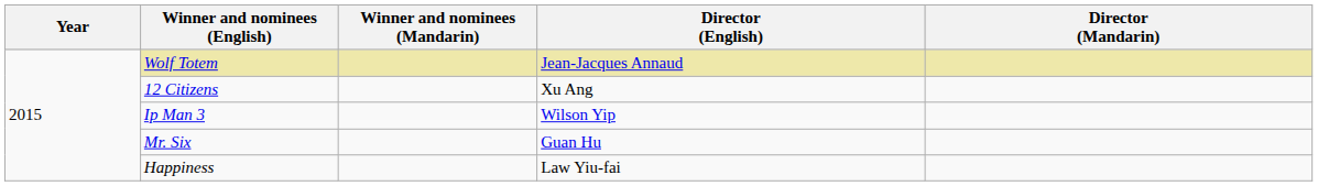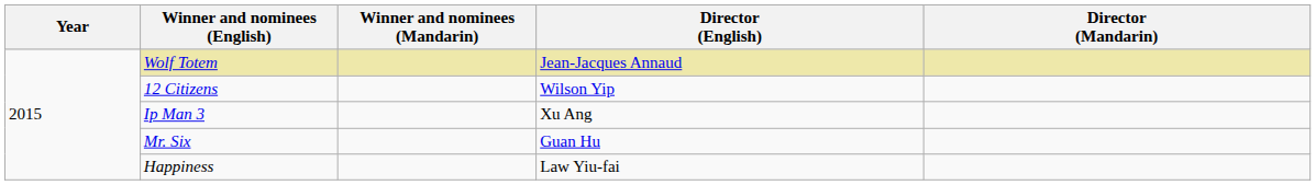 <table class="wikitable" style="width:100%;">
 <tr style="background:#bebebe">
 <th width="100"><strong>Year</strong></th>
 <th width="150"><strong>Winner and nominees<br>(English)</strong></th>
 <th width="150"><strong>Winner and nominees<br>(Mandarin)</strong></th>
 <th width="300"><strong>Director<br>(English)</strong></th>
 <th width="300"><strong>Director<br>(Mandarin)</strong></th>
 </tr>
 <tr>
 <td rowspan="5">2015</td>
 <td style="background:#EEE8AA;"><em><a href='#'>Wolf Totem</a></em></td>
 <td style="background:#EEE8AA;"></td>
 <td style="background:#EEE8AA;"><a href='#'>Jean-Jacques Annaud</a></td>
 <td style="background:#EEE8AA;"></td>
 </tr>
 <tr>
 <td><em><a href='#'>12 Citizens</a></em></td>
 <td></td>
-<td>Xu Ang</td>
+<td><a href='#'>Wilson Yip</a></td>
 <td></td>
 </tr>
 <tr>
 <td><em><a href='#'>Ip Man 3</a></em></td>
 <td></td>
-<td><a href='#'>Wilson Yip</a></td>
+<td>Xu Ang</td>
 <td></td>
 </tr>
 <tr>
 <td><em><a href='#'>Mr. Six</a></em></td>
 <td></td>
 <td><a href='#'>Guan Hu</a></td>
 <td></td>
 </tr>
 <tr>
 <td><em>Happiness</em></td>
 <td></td>
 <td>Law Yiu-fai</td>
 <td></td>
 </tr>
 </table>
